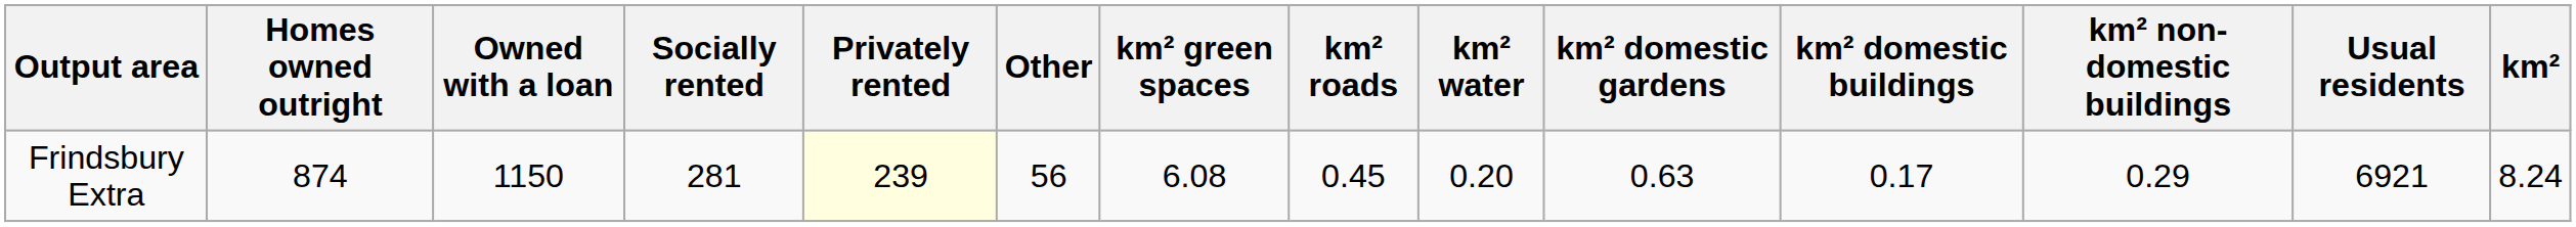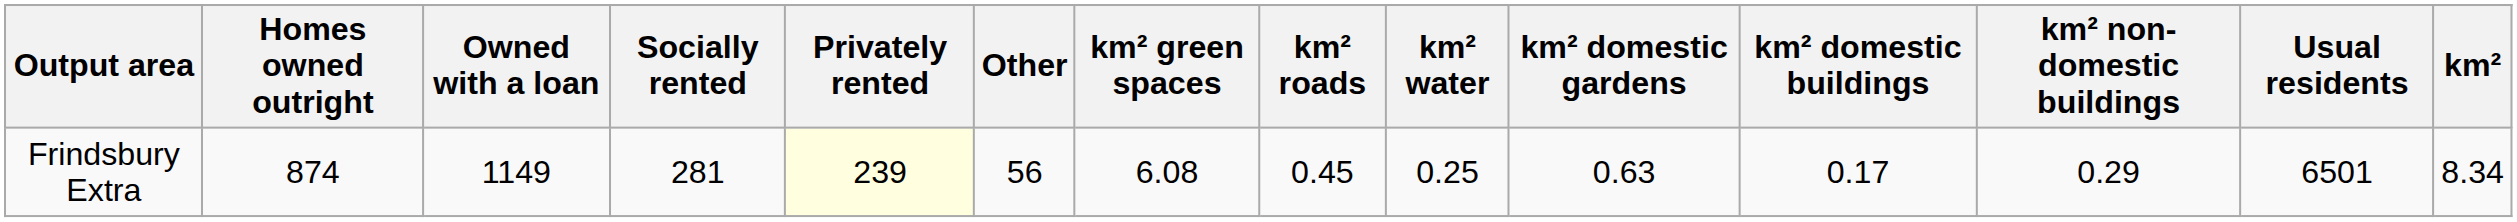 <table class="wikitable">
 <tr>
 </tr>
 <tr>
 <th>Output area</th>
 <th>Homes owned outright</th>
 <th>Owned with a loan</th>
 <th>Socially rented</th>
 <th>Privately rented</th>
 <th>Other</th>
 <th>km² green spaces</th>
 <th>km² roads</th>
 <th>km² water</th>
 <th>km² domestic gardens</th>
 <th>km² domestic buildings</th>
 <th>km² non-domestic buildings</th>
 <th>Usual residents</th>
 <th>km²</th>
 </tr>
 <tr align=center>
 <td>Frindsbury Extra</td>
 <td>874</td>
-<td>1150</td>
+<td>1149</td>
 <td>281</td>
 <td style="background: lightyellow;">239</td>
 <td>56</td>
 <td>6.08</td>
 <td>0.45</td>
-<td>0.20</td>
+<td>0.25</td>
 <td>0.63</td>
 <td>0.17</td>
 <td>0.29</td>
-<td>6921</td>
-<td>8.24</td>
+<td>6501</td>
+<td>8.34</td>
 </tr>
 </table>
